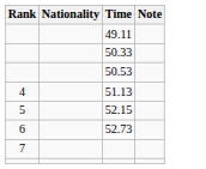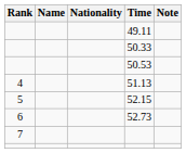 <table class="wikitable sortable" style="text-align:center">
 <tr>
 <th>Rank</th>
+<th>Name</th>
 <th>Nationality</th>
 <th>Time</th>
 <th>Note</th>
 </tr>
 <tr>
 <td></td>
 <td align=left></td>
+<td align=left></td>
 <td>49.11</td>
 <td></td>
 </tr>
 <tr>
 <td></td>
+<td align=left></td>
 <td align=left></td>
 <td>50.33</td>
 <td></td>
 </tr>
 <tr>
 <td></td>
 <td align=left></td>
+<td align=left></td>
 <td>50.53</td>
 <td></td>
 </tr>
 <tr>
 <td>4</td>
+<td align=left></td>
 <td align=left></td>
 <td>51.13</td>
 <td></td>
 </tr>
 <tr>
 <td>5</td>
 <td align=left></td>
+<td align=left></td>
 <td>52.15</td>
 <td></td>
 </tr>
 <tr>
 <td>6</td>
+<td align=left></td>
 <td align=left></td>
 <td>52.73</td>
 <td></td>
 </tr>
 <tr>
 <td>7</td>
 <td align=left></td>
+<td align=left></td>
 <td></td>
 <td></td>
 </tr>
 <tr>
 <td></td>
 <td align=left></td>
+<td align=left></td>
 <td></td>
 <td></td>
 </tr>
 </table>
